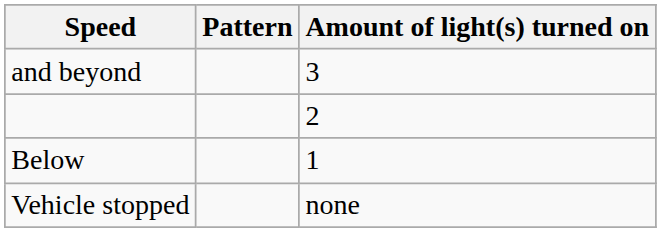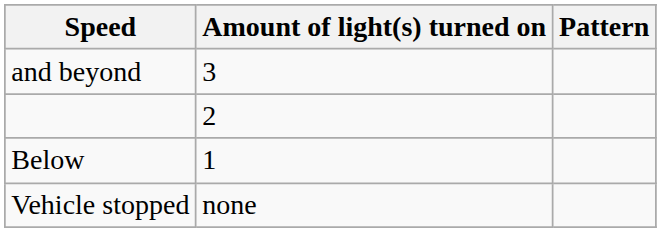 <table class="wikitable">
 <tr>
 <th>Speed</th>
+<th>Amount of light(s) turned on</th>
 <th>Pattern</th>
-<th>Amount of light(s) turned on</th>
 </tr>
 <tr>
 <td> and beyond</td>
+<td>3</td>
 <td style="text-align:center;">  </td>
-<td>3</td>
 </tr>
 <tr>
 <td></td>
+<td>2</td>
 <td style="text-align:center;">  </td>
-<td>2</td>
 </tr>
 <tr>
 <td>Below </td>
+<td>1</td>
 <td style="text-align:center;">  </td>
-<td>1</td>
 </tr>
 <tr>
 <td>Vehicle stopped</td>
+<td>none</td>
 <td style="text-align:center;">  </td>
-<td>none</td>
 </tr>
 </table>
